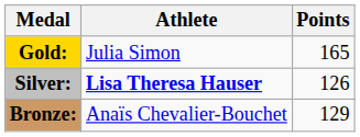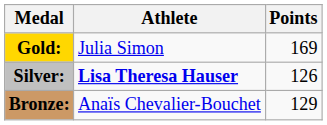 <table class="wikitable">
 <tr>
 <th>Medal</th>
 <th>Athlete</th>
 <th>Points</th>
 </tr>
 <tr>
 <td style="text-align:center;background-color:gold;"><strong>Gold:</strong></td>
 <td> <a href='#'>Julia Simon</a></td>
-<td align="right">165</td>
+<td align="right">169</td>
 </tr>
 <tr>
 <td style="text-align:center;background-color:silver;"><strong>Silver:</strong></td>
 <td><strong> <a href='#'>Lisa Theresa Hauser</a></strong></td>
 <td align="right">126</td>
 </tr>
 <tr>
 <td style="text-align:center;background-color:#CC9966;"><strong>Bronze:</strong></td>
 <td> <a href='#'>Anaïs Chevalier-Bouchet</a></td>
 <td align="right">129</td>
 </tr>
 </table>
